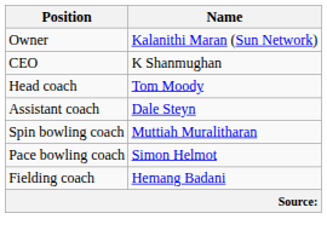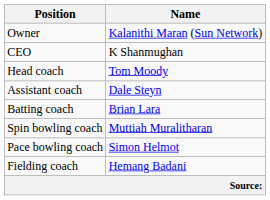 <table class="wikitable">
 <tr>
 <th>Position</th>
 <th>Name</th>
 </tr>
 <tr>
 <td>Owner</td>
 <td><a href='#'>Kalanithi Maran</a> (<a href='#'>Sun Network</a>)</td>
 </tr>
 <tr>
 <td>CEO</td>
 <td>K Shanmughan</td>
 </tr>
 <tr>
 <td>Head coach</td>
 <td><a href='#'>Tom Moody</a></td>
 </tr>
 <tr>
 <td>Assistant coach</td>
 <td><a href='#'>Dale Steyn</a></td>
 </tr>
 <tr>
+<td>Batting coach</td>
+<td><a href='#'>Brian Lara</a></td>
+</tr>
+<tr>
 <td>Spin bowling coach</td>
 <td><a href='#'>Muttiah Muralitharan</a></td>
 </tr>
 <tr>
 <td>Pace bowling coach</td>
 <td><a href='#'>Simon Helmot</a></td>
 </tr>
 <tr>
 <td>Fielding coach</td>
 <td><a href='#'>Hemang Badani</a></td>
 </tr>
 <tr>
 <th colspan="2" style="text-align:right;"><small>Source:</small></th>
 </tr>
 </table>
